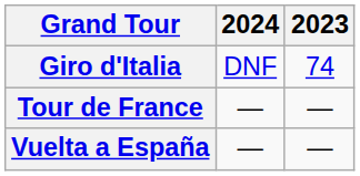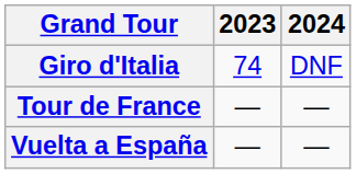 <table class="wikitable plainrowheaders">
 <tr>
 <th scope="col"><a href='#'>Grand Tour</a></th>
+<th scope="col">2023</th>
 <th scope="col">2024</th>
-<th scope="col">2023</th>
 </tr>
 <tr style="text-align:center;">
 <th scope="row"> <a href='#'>Giro d'Italia</a></th>
+<td><a href='#'>74</a></td>
 <td><a href='#'>DNF</a></td>
-<td><a href='#'>74</a></td>
 </tr>
 <tr style="text-align:center;">
 <th scope="row"> <a href='#'>Tour de France</a></th>
 <td>—</td>
 <td>—</td>
 </tr>
 <tr style="text-align:center;">
 <th scope="row"> <a href='#'>Vuelta a España</a></th>
 <td>—</td>
 <td>—</td>
 </tr>
 </table>
